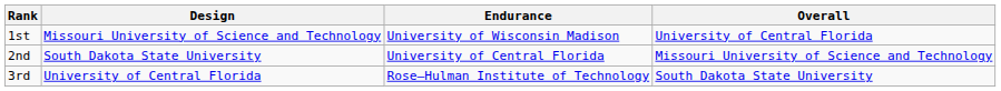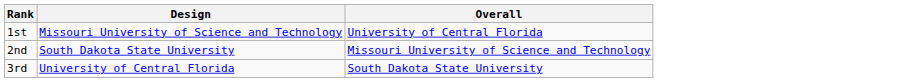 <table class="wikitable mw-collapsible">
 <tr>
 <th>Rank</th>
 <th>Design</th>
-<th>Endurance</th>
 <th>Overall</th>
 </tr>
 <tr>
 <td>1st</td>
 <td><a href='#'>Missouri University of Science and Technology</a></td>
-<td><a href='#'>University of Wisconsin Madison</a></td>
 <td><a href='#'>University of Central Florida</a></td>
 </tr>
 <tr>
 <td>2nd</td>
 <td><a href='#'>South Dakota State University</a></td>
-<td><a href='#'>University of Central Florida</a></td>
 <td><a href='#'>Missouri University of Science and Technology</a></td>
 </tr>
 <tr>
 <td>3rd</td>
 <td><a href='#'>University of Central Florida</a></td>
-<td><a href='#'>Rose–Hulman Institute of Technology</a></td>
 <td><a href='#'>South Dakota State University</a></td>
 </tr>
 </table>
